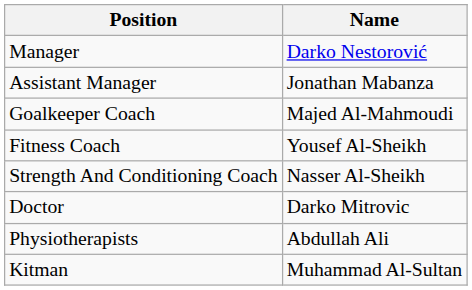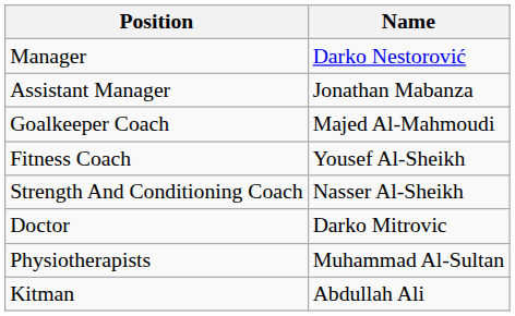 <table class="wikitable">
 <tr>
 <th>Position</th>
 <th>Name</th>
 </tr>
 <tr>
 <td>Manager</td>
 <td> <a href='#'>Darko Nestorović</a></td>
 </tr>
 <tr>
 <td>Assistant Manager</td>
 <td> Jonathan Mabanza</td>
 </tr>
 <tr>
 <td>Goalkeeper Coach</td>
 <td> Majed Al-Mahmoudi</td>
 </tr>
 <tr>
 <td>Fitness Coach</td>
 <td> Yousef Al-Sheikh</td>
 </tr>
 <tr>
 <td>Strength And Conditioning Coach</td>
 <td> Nasser Al-Sheikh</td>
 </tr>
 <tr>
 <td>Doctor</td>
 <td> Darko Mitrovic</td>
 </tr>
 <tr>
 <td>Physiotherapists</td>
-<td> Abdullah Ali</td>
+<td> Muhammad Al-Sultan</td>
 </tr>
 <tr>
 <td>Kitman</td>
-<td> Muhammad Al-Sultan</td>
+<td> Abdullah Ali</td>
 </tr>
 </table>
